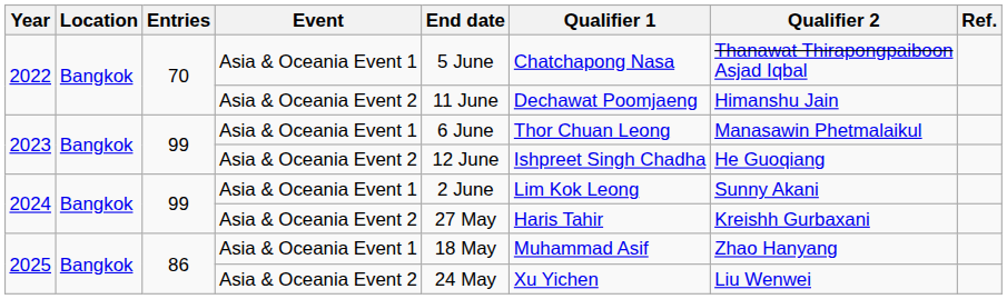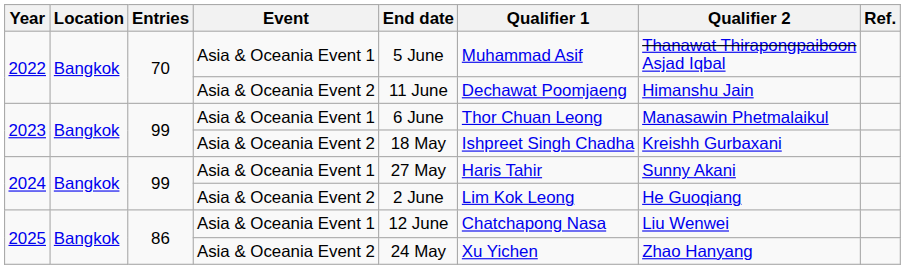 <table class="wikitable" style="font-size:95%;">
 <tr>
 <th>Year</th>
 <th>Location</th>
 <th>Entries</th>
 <th>Event</th>
 <th>End date</th>
 <th>Qualifier 1</th>
 <th>Qualifier 2</th>
 <th>Ref.</th>
 </tr>
 <tr>
 <td rowspan="2"><a href='#'>2022</a></td>
 <td rowspan="2"><a href='#'>Bangkok</a></td>
 <td align=center rowspan="2">70</td>
 <td>Asia & Oceania Event 1</td>
 <td align=center>5 June</td>
-<td> <a href='#'>Chatchapong Nasa</a></td>
+<td> <a href='#'>Muhammad Asif</a></td>
 <td><s> <a href='#'>Thanawat Thirapongpaiboon</a></s><br> <a href='#'>Asjad Iqbal</a></td>
 <td></td>
 </tr>
 <tr>
 <td>Asia & Oceania Event 2</td>
 <td align=center>11 June</td>
 <td> <a href='#'>Dechawat Poomjaeng</a></td>
 <td> <a href='#'>Himanshu Jain</a></td>
 <td></td>
 </tr>
 <tr>
 <td rowspan="2"><a href='#'>2023</a></td>
 <td rowspan="2"><a href='#'>Bangkok</a></td>
 <td align=center rowspan="2">99</td>
 <td>Asia & Oceania Event 1</td>
 <td align=center>6 June</td>
 <td> <a href='#'>Thor Chuan Leong</a></td>
 <td> <a href='#'>Manasawin Phetmalaikul</a></td>
 <td></td>
 </tr>
 <tr>
 <td>Asia & Oceania Event 2</td>
-<td align=center>12 June</td>
+<td align=center>18 May</td>
 <td> <a href='#'>Ishpreet Singh Chadha</a></td>
-<td> <a href='#'>He Guoqiang</a></td>
+<td> <a href='#'>Kreishh Gurbaxani</a></td>
 <td></td>
 </tr>
 <tr>
 <td rowspan="2"><a href='#'>2024</a></td>
 <td rowspan="2"><a href='#'>Bangkok</a></td>
 <td align=center rowspan="2">99</td>
 <td>Asia & Oceania Event 1</td>
-<td align=center>2 June</td>
-<td> <a href='#'>Lim Kok Leong</a></td>
+<td align=center>27 May</td>
+<td> <a href='#'>Haris Tahir</a></td>
 <td> <a href='#'>Sunny Akani</a></td>
 <td></td>
 </tr>
 <tr>
 <td>Asia & Oceania Event 2</td>
-<td align=center>27 May</td>
-<td> <a href='#'>Haris Tahir</a></td>
-<td> <a href='#'>Kreishh Gurbaxani</a></td>
+<td align=center>2 June</td>
+<td> <a href='#'>Lim Kok Leong</a></td>
+<td> <a href='#'>He Guoqiang</a></td>
 <td></td>
 </tr>
 <tr>
 <td rowspan="2"><a href='#'>2025</a></td>
 <td rowspan="2"><a href='#'>Bangkok</a></td>
 <td align=center rowspan="2">86</td>
 <td>Asia & Oceania Event 1</td>
-<td align=center>18 May</td>
-<td> <a href='#'>Muhammad Asif</a></td>
-<td> <a href='#'>Zhao Hanyang</a></td>
+<td align=center>12 June</td>
+<td> <a href='#'>Chatchapong Nasa</a></td>
+<td> <a href='#'>Liu Wenwei</a></td>
 <td></td>
 </tr>
 <tr>
 <td>Asia & Oceania Event 2</td>
 <td align=center>24 May</td>
 <td> <a href='#'>Xu Yichen</a></td>
-<td> <a href='#'>Liu Wenwei</a></td>
+<td> <a href='#'>Zhao Hanyang</a></td>
 <td></td>
 </tr>
 </table>
